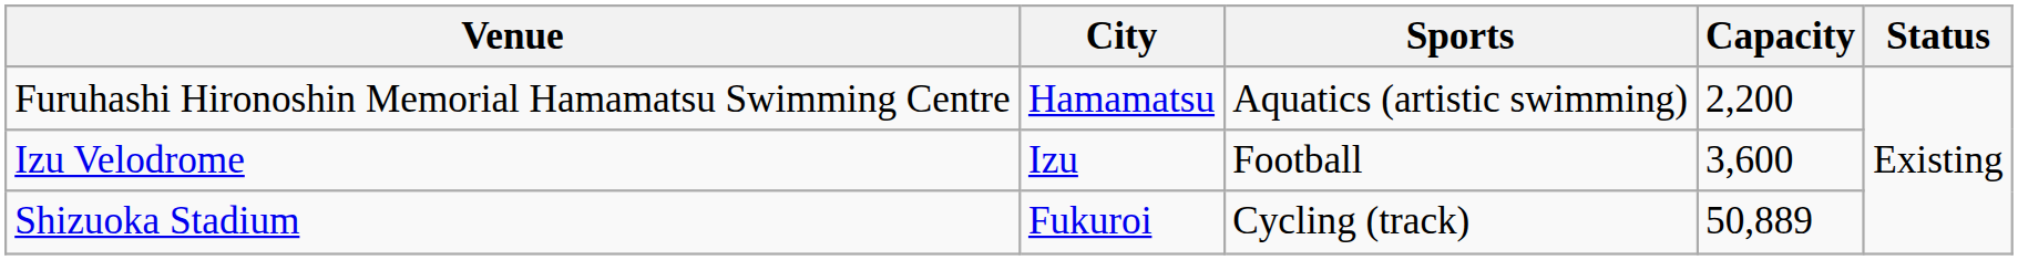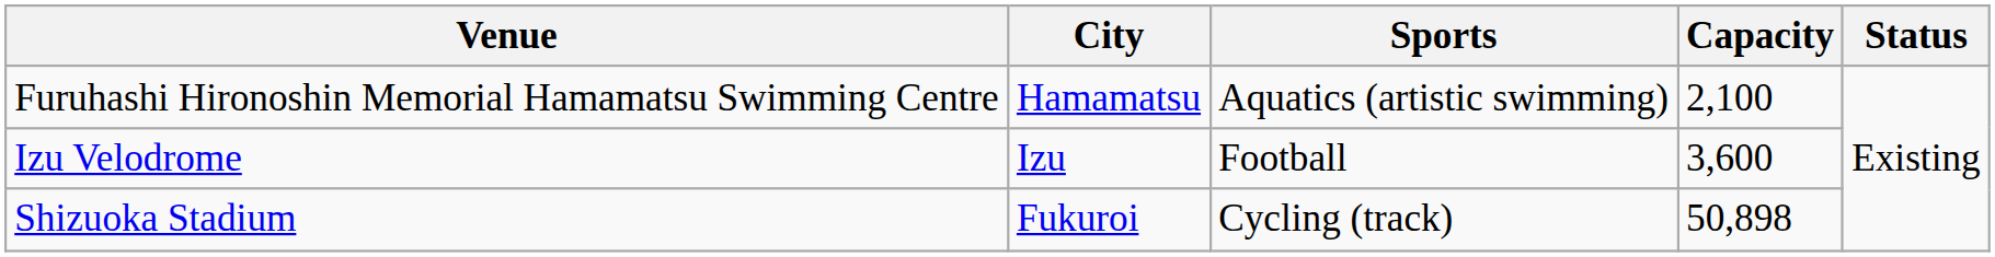 <table class="wikitable sortable">
 <tr>
 <th>Venue</th>
 <th>City</th>
 <th>Sports</th>
 <th>Capacity</th>
 <th>Status</th>
 </tr>
 <tr>
 <td>Furuhashi Hironoshin Memorial Hamamatsu Swimming Centre</td>
 <td><a href='#'>Hamamatsu</a></td>
 <td>Aquatics (artistic swimming)</td>
-<td>2,200</td>
+<td>2,100</td>
 <td rowspan = "3">Existing</td>
 </tr>
 <tr>
 <td><a href='#'>Izu Velodrome</a></td>
 <td><a href='#'>Izu</a></td>
 <td>Football</td>
 <td>3,600</td>
 </tr>
 <tr>
 <td><a href='#'>Shizuoka Stadium</a></td>
 <td><a href='#'>Fukuroi</a></td>
 <td>Cycling (track)</td>
-<td>50,889</td>
+<td>50,898</td>
 </tr>
 </table>
